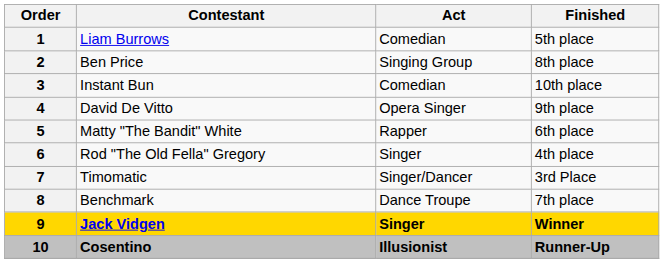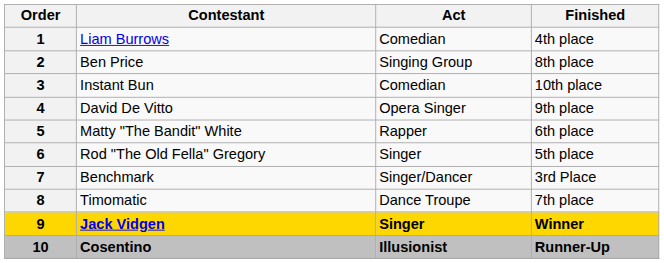 <table class="wikitable" width="57%">
 <tr>
 <th>Order</th>
 <th>Contestant</th>
 <th>Act</th>
 <th>Finished</th>
 </tr>
 <tr>
 <th>1</th>
 <td><a href='#'>Liam Burrows</a></td>
 <td>Comedian</td>
-<td>5th place</td>
+<td>4th place</td>
 </tr>
 <tr>
 <th>2</th>
 <td>Ben Price</td>
 <td>Singing Group</td>
 <td>8th place</td>
 </tr>
 <tr>
 <th>3</th>
 <td>Instant Bun</td>
 <td>Comedian</td>
 <td>10th place</td>
 </tr>
 <tr>
 <th>4</th>
 <td>David De Vitto</td>
 <td>Opera Singer</td>
 <td>9th place</td>
 </tr>
 <tr>
 <th>5</th>
 <td>Matty "The Bandit" White</td>
 <td>Rapper</td>
 <td>6th place</td>
 </tr>
 <tr>
 <th>6</th>
 <td>Rod "The Old Fella" Gregory</td>
 <td>Singer</td>
-<td>4th place</td>
+<td>5th place</td>
 </tr>
 <tr>
 <th>7</th>
-<td>Timomatic</td>
+<td>Benchmark</td>
 <td>Singer/Dancer</td>
 <td>3rd Place</td>
 </tr>
 <tr>
 <th>8</th>
-<td>Benchmark</td>
+<td>Timomatic</td>
 <td>Dance Troupe</td>
 <td>7th place</td>
 </tr>
 <tr>
 <th style="background:gold;">9</th>
 <td style="background:gold;"><strong><a href='#'>Jack Vidgen</a></strong></td>
 <td style="background:gold;"><strong>Singer</strong></td>
 <td style="background:gold;"><strong>Winner</strong></td>
 </tr>
 <tr>
 <th style="background:silver;">10</th>
 <td style="background:silver;"><strong>Cosentino</strong></td>
 <td style="background:silver;"><strong>Illusionist</strong></td>
 <td style="background:silver;"><strong>Runner-Up</strong></td>
 </tr>
 <tr>
 </tr>
 </table>
